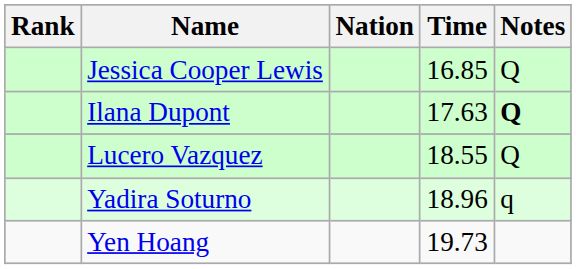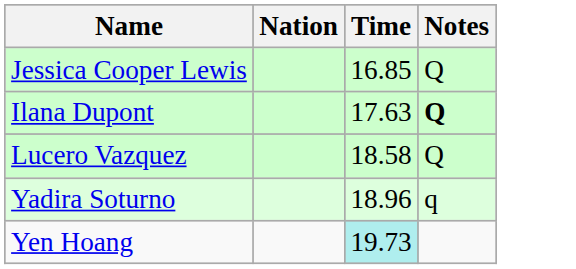 <table class="wikitable sortable">
 <tr>
-<th>Rank</th>
 <th>Name</th>
 <th>Nation</th>
 <th>Time</th>
 <th>Notes</th>
 </tr>
 <tr bgcolor=ccffcc>
-<td></td>
 <td><a href='#'>Jessica Cooper Lewis</a></td>
 <td></td>
 <td>16.85</td>
 <td>Q</td>
 </tr>
 <tr bgcolor=ccffcc>
-<td></td>
 <td><a href='#'>Ilana Dupont</a></td>
 <td></td>
 <td>17.63</td>
 <td><strong>Q</strong></td>
 </tr>
 <tr bgcolor=ccffcc>
-<td></td>
 <td><a href='#'>Lucero Vazquez</a></td>
 <td></td>
-<td>18.55</td>
+<td>18.58</td>
 <td>Q</td>
 </tr>
 <tr bgcolor=ddffdd>
-<td></td>
 <td><a href='#'>Yadira Soturno</a></td>
 <td></td>
 <td>18.96</td>
 <td>q</td>
 </tr>
 <tr>
-<td></td>
 <td><a href='#'>Yen Hoang</a></td>
 <td></td>
-<td>19.73</td>
+<td style="background: paleturquoise;">19.73</td>
 <td></td>
 </tr>
 </table>
